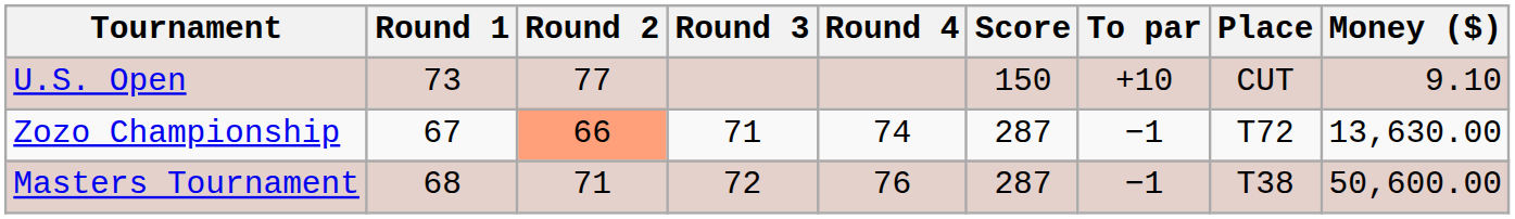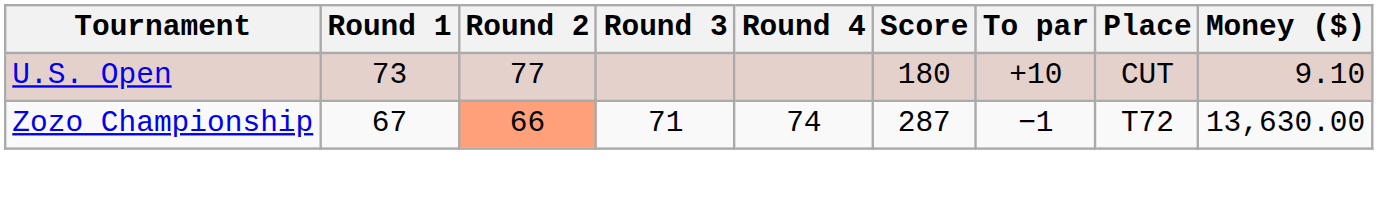 <table class=wikitable style="font-size:95%;text-align:center">
 <tr>
 <th>Tournament</th>
 <th>Round 1</th>
 <th>Round 2</th>
 <th>Round 3</th>
 <th>Round 4</th>
 <th>Score</th>
 <th>To par</th>
 <th>Place</th>
 <th>Money ($)</th>
 </tr>
 <tr style="background:#e5d1cb;">
 <td align=left><a href='#'>U.S. Open</a></td>
 <td>73</td>
 <td>77</td>
 <td></td>
 <td></td>
-<td>150</td>
+<td>180</td>
 <td>+10</td>
 <td>CUT</td>
 <td align=right>9.10</td>
 </tr>
 <tr>
 <td align=left><a href='#'>Zozo Championship</a></td>
 <td>67</td>
 <td style="background: lightsalmon;">66</td>
 <td>71</td>
 <td>74</td>
 <td>287</td>
 <td>−1</td>
 <td>T72</td>
 <td align=right>13,630.00</td>
 </tr>
-<tr style="background:#e5d1cb;">
-<td align=left><a href='#'>Masters Tournament</a></td>
-<td>68</td>
-<td>71</td>
-<td>72</td>
-<td>76</td>
-<td>287</td>
-<td>−1</td>
-<td>T38</td>
-<td align=right>50,600.00</td>
-</tr>
 </table>
